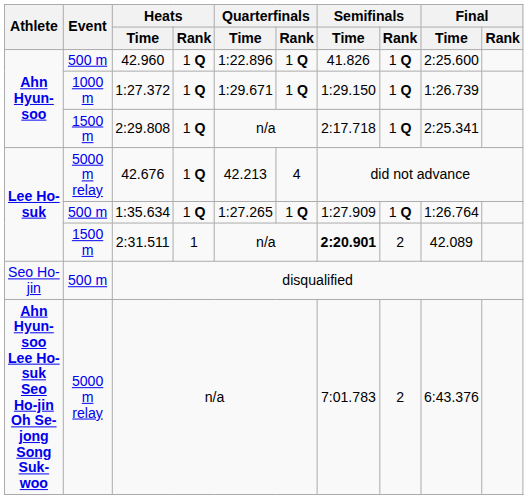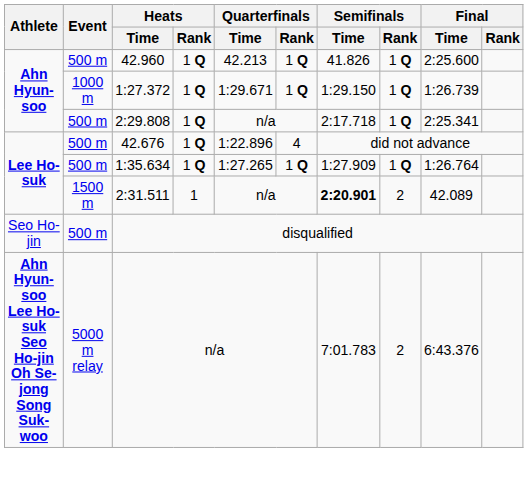 <table class="wikitable" style="font-size:90%; text-align:center; width:60%">
 <tr>
 <th rowspan="2">Athlete</th>
 <th rowspan="2">Event</th>
 <th colspan="2">Heats</th>
 <th colspan="2">Quarterfinals</th>
 <th colspan="2">Semifinals</th>
 <th colspan="2">Final</th>
 </tr>
 <tr>
 <th>Time</th>
 <th>Rank</th>
 <th>Time</th>
 <th>Rank</th>
 <th>Time</th>
 <th>Rank</th>
 <th>Time</th>
 <th>Rank</th>
 </tr>
 <tr>
 <td rowspan=3><strong><a href='#'>Ahn Hyun-soo</a></strong></td>
 <td><a href='#'>500 m</a></td>
 <td align="center">42.960</td>
 <td align="center">1 <strong>Q</strong></td>
-<td align="center">1:22.896</td>
+<td align="center">42.213</td>
 <td align="center">1 <strong>Q</strong></td>
 <td align="center">41.826</td>
 <td align="center">1 <strong>Q</strong></td>
 <td align="center">2:25.600</td>
 <td align="center"></td>
 </tr>
 <tr>
 <td><a href='#'>1000 m</a></td>
 <td align="center">1:27.372</td>
 <td align="center">1 <strong>Q</strong></td>
 <td align="center">1:29.671</td>
 <td align="center">1 <strong>Q</strong></td>
 <td align="center">1:29.150</td>
 <td align="center">1 <strong>Q</strong></td>
 <td align="center">1:26.739 </td>
 <td align="center"></td>
 </tr>
 <tr>
-<td><a href='#'>1500 m</a></td>
+<td><a href='#'>500 m</a></td>
 <td align="center">2:29.808</td>
 <td align="center">1 <strong>Q</strong></td>
 <td align="center" colspan=2>n/a</td>
 <td align="center">2:17.718</td>
 <td align="center">1 <strong>Q</strong></td>
 <td align="center">2:25.341</td>
 <td align="center"></td>
 </tr>
 <tr>
 <td align="center" rowspan=3><strong><a href='#'>Lee Ho-suk</a></strong></td>
-<td><a href='#'>5000 m relay</a></td>
+<td><a href='#'>500 m</a></td>
 <td align="center">42.676</td>
 <td align="center">1 <strong>Q</strong></td>
-<td align="center">42.213</td>
+<td align="center">1:22.896</td>
 <td align="center">4</td>
 <td align="center" colspan=4>did not advance</td>
 </tr>
 <tr>
 <td><a href='#'>500 m</a></td>
 <td align="center">1:35.634</td>
 <td align="center">1 <strong>Q</strong></td>
 <td align="center">1:27.265</td>
 <td align="center">1 <strong>Q</strong></td>
 <td align="center">1:27.909</td>
 <td align="center">1 <strong>Q</strong></td>
 <td align="center">1:26.764</td>
 <td align="center"></td>
 </tr>
 <tr>
 <td><a href='#'>1500 m</a></td>
 <td align="center">2:31.511</td>
 <td align="center">1</td>
 <td align="center" colspan=2>n/a</td>
 <td align="center"><strong>2:20.901</strong></td>
 <td align="center">2</td>
 <td align="center">42.089</td>
 <td align="center"></td>
 </tr>
 <tr>
 <td><a href='#'>Seo Ho-jin</a></td>
 <td><a href='#'>500 m</a></td>
 <td colspan=8 align="center">disqualified</td>
 </tr>
 <tr>
 <td><strong><a href='#'>Ahn Hyun-soo</a> <br> <a href='#'>Lee Ho-suk</a> <br> <a href='#'>Seo Ho-jin</a> <br> <a href='#'>Oh Se-jong</a> <br> <a href='#'>Song Suk-woo</a></strong></td>
 <td><a href='#'>5000 m relay</a></td>
 <td align="center" colspan=4>n/a</td>
 <td align="center">7:01.783</td>
 <td align="center">2</td>
 <td align="center">6:43.376 </td>
 <td align="center"></td>
 </tr>
 </table>
